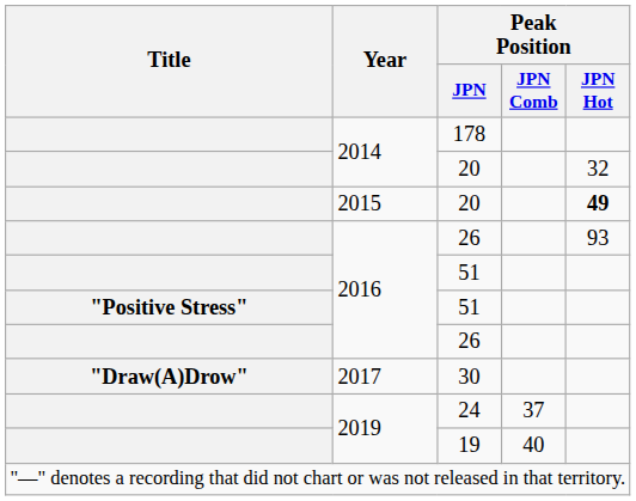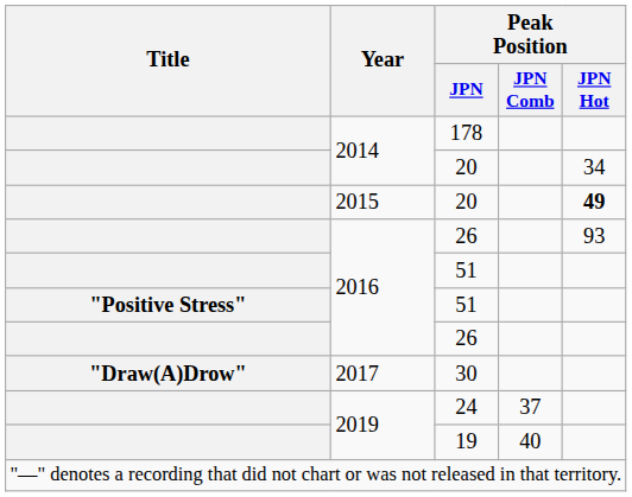 <table class="wikitable plainrowheaders">
 <tr>
 <th rowspan="2">Title</th>
 <th rowspan="2">Year</th>
 <th colspan="3">Peak<br>Position</th>
 </tr>
 <tr>
 <th scope="col" style="width:3em;font-size:85%;"><a href='#'>JPN</a><br></th>
 <th scope="col" style="width:3em;font-size:85%;"><a href='#'>JPN<br>Comb</a><br></th>
 <th scope="col" style="width:3em;font-size:85%;"><a href='#'>JPN<br>Hot</a><br></th>
 </tr>
 <tr>
 <th scope="row"></th>
 <td rowspan="2">2014</td>
 <td style="text-align: center">178</td>
 <td></td>
 <td></td>
 </tr>
 <tr>
 <th scope="row"></th>
 <td style="text-align: center">20</td>
 <td></td>
-<td style="text-align: center">32</td>
+<td style="text-align: center">34</td>
 </tr>
 <tr>
 <th scope="row"></th>
 <td>2015</td>
 <td style="text-align: center">20</td>
 <td></td>
 <td style="text-align: center"><strong>49</strong></td>
 </tr>
 <tr>
 <th scope="row"></th>
 <td rowspan="4">2016</td>
 <td style="text-align: center">26</td>
 <td></td>
 <td style="text-align: center">93</td>
 </tr>
 <tr>
 <th scope="row"></th>
 <td style="text-align: center">51</td>
 <td></td>
 <td></td>
 </tr>
 <tr>
 <th scope="row">"Positive Stress"</th>
 <td style="text-align: center">51</td>
 <td></td>
 <td></td>
 </tr>
 <tr>
 <th scope="row"></th>
 <td style="text-align: center">26</td>
 <td></td>
 <td></td>
 </tr>
 <tr>
 <th scope="row">"Draw(A)Drow"</th>
 <td>2017</td>
 <td style="text-align: center">30</td>
 <td></td>
 <td></td>
 </tr>
 <tr>
 <th scope="row"></th>
 <td rowspan="2">2019</td>
 <td style="text-align: center">24</td>
 <td style="text-align: center">37</td>
 <td></td>
 </tr>
 <tr>
 <th scope="row"></th>
 <td style="text-align: center">19</td>
 <td style="text-align: center">40</td>
 <td></td>
 </tr>
 <tr>
 <td align="center" colspan="5" style="font-size:90%">"—" denotes a recording that did not chart or was not released in that territory.</td>
 </tr>
 </table>
